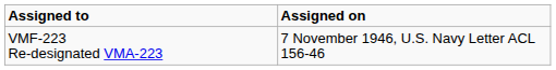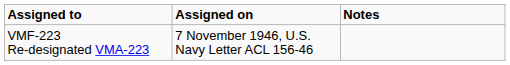 <table class="wikitable" style="width: 70%;">
 <tr>
 <td style="width: 200px;"><strong>Assigned to</strong></td>
 <td style="width: 200px;"><strong>Assigned on</strong></td>
+<td><strong>Notes</strong></td>
 </tr>
 <tr>
 <td>VMF-223<br>Re-designated <a href='#'>VMA-223</a></td>
 <td>7 November 1946, U.S. Navy Letter ACL 156-46</td>
+<td></td>
 </tr>
 </table>
